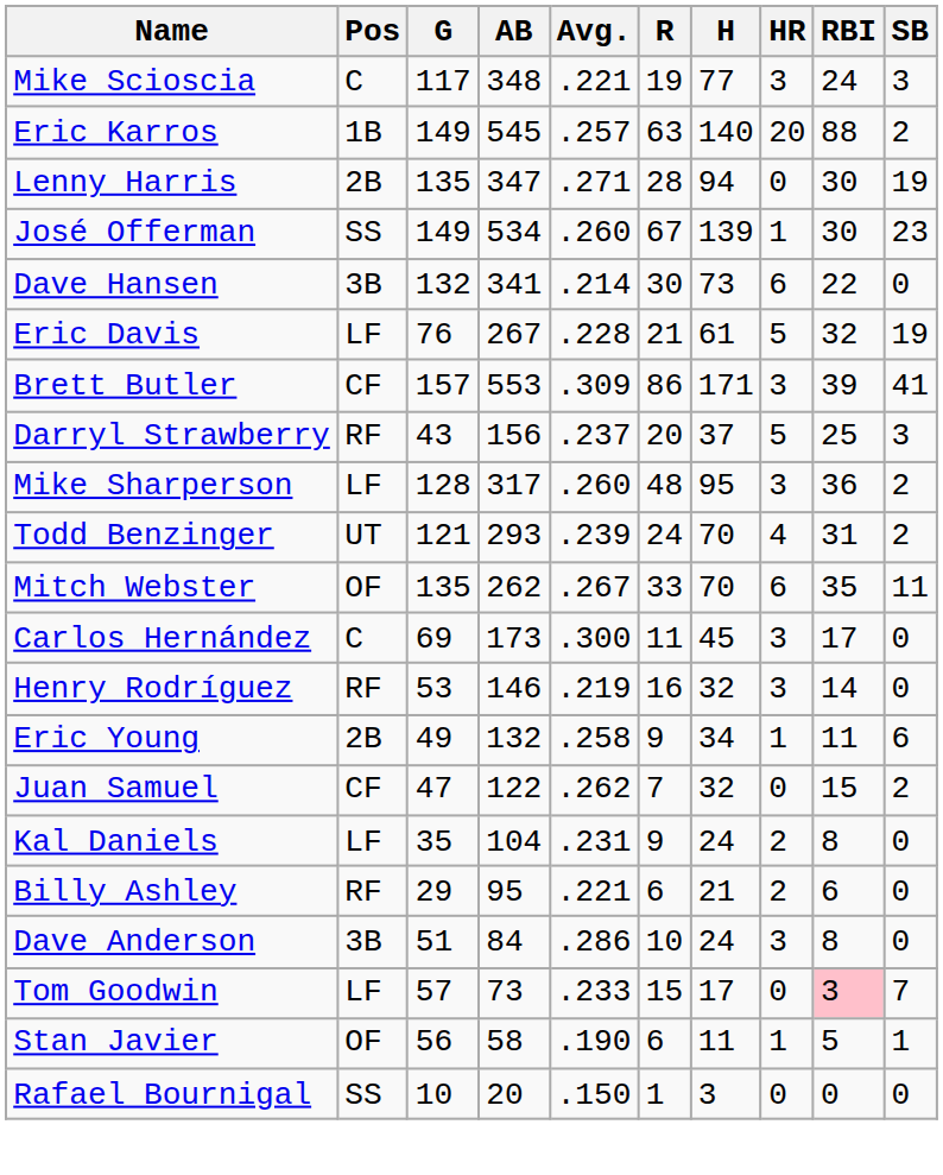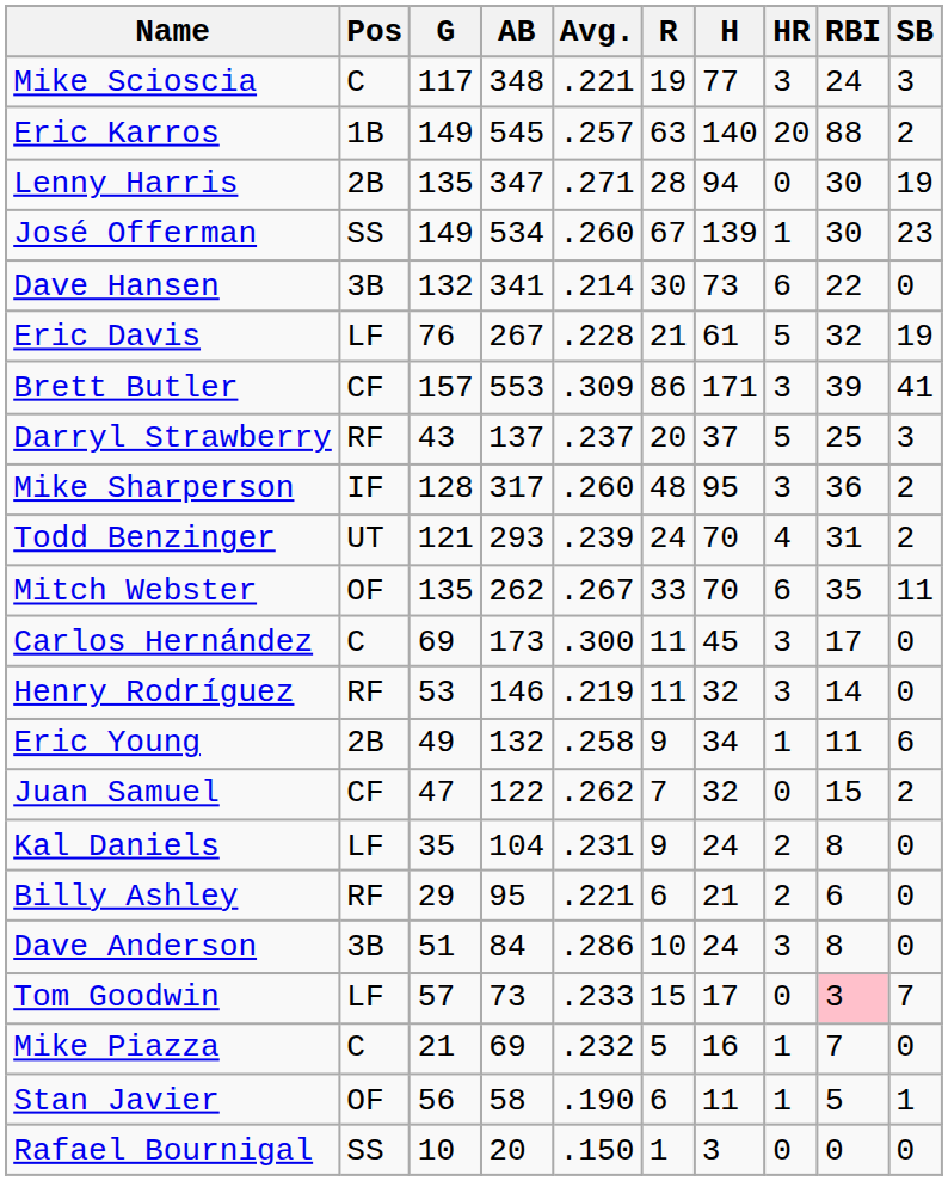 <table class="wikitable sortable" style="text-align:left">
 <tr>
 <th>Name</th>
 <th>Pos</th>
 <th>G</th>
 <th>AB</th>
 <th>Avg.</th>
 <th>R</th>
 <th>H</th>
 <th>HR</th>
 <th>RBI</th>
 <th>SB</th>
 </tr>
 <tr>
 <td><a href='#'>Mike Scioscia</a></td>
 <td>C</td>
 <td>117</td>
 <td>348</td>
 <td>.221</td>
 <td>19</td>
 <td>77</td>
 <td>3</td>
 <td>24</td>
 <td>3</td>
 </tr>
 <tr>
 <td><a href='#'>Eric Karros</a></td>
 <td>1B</td>
 <td>149</td>
 <td>545</td>
 <td>.257</td>
 <td>63</td>
 <td>140</td>
 <td>20</td>
 <td>88</td>
 <td>2</td>
 </tr>
 <tr>
 <td><a href='#'>Lenny Harris</a></td>
 <td>2B</td>
 <td>135</td>
 <td>347</td>
 <td>.271</td>
 <td>28</td>
 <td>94</td>
 <td>0</td>
 <td>30</td>
 <td>19</td>
 </tr>
 <tr>
 <td><a href='#'>José Offerman</a></td>
 <td>SS</td>
 <td>149</td>
 <td>534</td>
 <td>.260</td>
 <td>67</td>
 <td>139</td>
 <td>1</td>
 <td>30</td>
 <td>23</td>
 </tr>
 <tr>
 <td><a href='#'>Dave Hansen</a></td>
 <td>3B</td>
 <td>132</td>
 <td>341</td>
 <td>.214</td>
 <td>30</td>
 <td>73</td>
 <td>6</td>
 <td>22</td>
 <td>0</td>
 </tr>
 <tr>
 <td><a href='#'>Eric Davis</a></td>
 <td>LF</td>
 <td>76</td>
 <td>267</td>
 <td>.228</td>
 <td>21</td>
 <td>61</td>
 <td>5</td>
 <td>32</td>
 <td>19</td>
 </tr>
 <tr>
 <td><a href='#'>Brett Butler</a></td>
 <td>CF</td>
 <td>157</td>
 <td>553</td>
 <td>.309</td>
 <td>86</td>
 <td>171</td>
 <td>3</td>
 <td>39</td>
 <td>41</td>
 </tr>
 <tr>
 <td><a href='#'>Darryl Strawberry</a></td>
 <td>RF</td>
 <td>43</td>
-<td>156</td>
+<td>137</td>
 <td>.237</td>
 <td>20</td>
 <td>37</td>
 <td>5</td>
 <td>25</td>
 <td>3</td>
 </tr>
 <tr>
 <td><a href='#'>Mike Sharperson</a></td>
-<td>LF</td>
+<td>IF</td>
 <td>128</td>
 <td>317</td>
 <td>.260</td>
 <td>48</td>
 <td>95</td>
 <td>3</td>
 <td>36</td>
 <td>2</td>
 </tr>
 <tr>
 <td><a href='#'>Todd Benzinger</a></td>
 <td>UT</td>
 <td>121</td>
 <td>293</td>
 <td>.239</td>
 <td>24</td>
 <td>70</td>
 <td>4</td>
 <td>31</td>
 <td>2</td>
 </tr>
 <tr>
 <td><a href='#'>Mitch Webster</a></td>
 <td>OF</td>
 <td>135</td>
 <td>262</td>
 <td>.267</td>
 <td>33</td>
 <td>70</td>
 <td>6</td>
 <td>35</td>
 <td>11</td>
 </tr>
 <tr>
 <td><a href='#'>Carlos Hernández</a></td>
 <td>C</td>
 <td>69</td>
 <td>173</td>
 <td>.300</td>
 <td>11</td>
 <td>45</td>
 <td>3</td>
 <td>17</td>
 <td>0</td>
 </tr>
 <tr>
 <td><a href='#'>Henry Rodríguez</a></td>
 <td>RF</td>
 <td>53</td>
 <td>146</td>
 <td>.219</td>
-<td>16</td>
+<td>11</td>
 <td>32</td>
 <td>3</td>
 <td>14</td>
 <td>0</td>
 </tr>
 <tr>
 <td><a href='#'>Eric Young</a></td>
 <td>2B</td>
 <td>49</td>
 <td>132</td>
 <td>.258</td>
 <td>9</td>
 <td>34</td>
 <td>1</td>
 <td>11</td>
 <td>6</td>
 </tr>
 <tr>
 <td><a href='#'>Juan Samuel</a></td>
 <td>CF</td>
 <td>47</td>
 <td>122</td>
 <td>.262</td>
 <td>7</td>
 <td>32</td>
 <td>0</td>
 <td>15</td>
 <td>2</td>
 </tr>
 <tr>
 <td><a href='#'>Kal Daniels</a></td>
 <td>LF</td>
 <td>35</td>
 <td>104</td>
 <td>.231</td>
 <td>9</td>
 <td>24</td>
 <td>2</td>
 <td>8</td>
 <td>0</td>
 </tr>
 <tr>
 <td><a href='#'>Billy Ashley</a></td>
 <td>RF</td>
 <td>29</td>
 <td>95</td>
 <td>.221</td>
 <td>6</td>
 <td>21</td>
 <td>2</td>
 <td>6</td>
 <td>0</td>
 </tr>
 <tr>
 <td><a href='#'>Dave Anderson</a></td>
 <td>3B</td>
 <td>51</td>
 <td>84</td>
 <td>.286</td>
 <td>10</td>
 <td>24</td>
 <td>3</td>
 <td>8</td>
 <td>0</td>
 </tr>
 <tr>
 <td><a href='#'>Tom Goodwin</a></td>
 <td>LF</td>
 <td>57</td>
 <td>73</td>
 <td>.233</td>
 <td>15</td>
 <td>17</td>
 <td>0</td>
 <td style="background: pink;">3</td>
 <td>7</td>
 </tr>
 <tr>
+<td><a href='#'>Mike Piazza</a></td>
+<td>C</td>
+<td>21</td>
+<td>69</td>
+<td>.232</td>
+<td>5</td>
+<td>16</td>
+<td>1</td>
+<td>7</td>
+<td>0</td>
+</tr>
+<tr>
 <td><a href='#'>Stan Javier</a></td>
 <td>OF</td>
 <td>56</td>
 <td>58</td>
 <td>.190</td>
 <td>6</td>
 <td>11</td>
 <td>1</td>
 <td>5</td>
 <td>1</td>
 </tr>
 <tr>
 <td><a href='#'>Rafael Bournigal</a></td>
 <td>SS</td>
 <td>10</td>
 <td>20</td>
 <td>.150</td>
 <td>1</td>
 <td>3</td>
 <td>0</td>
 <td>0</td>
 <td>0</td>
 </tr>
 </table>
